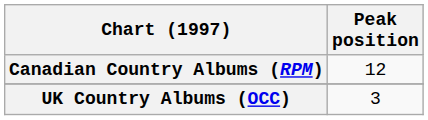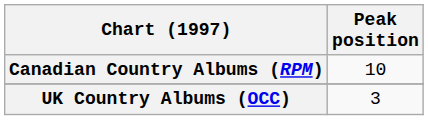 <table class="wikitable sortable plainrowheaders" style="text-align:center">
 <tr>
 <th scope="col">Chart (1997)</th>
 <th scope="col">Peak<br>position</th>
 </tr>
 <tr>
 <th scope="row">Canadian Country Albums (<em><a href='#'>RPM</a></em>)</th>
-<td>12</td>
+<td>10</td>
 </tr>
 <tr>
 </tr>
 <tr>
 </tr>
 <tr>
 <th scope="row">UK Country Albums (<a href='#'>OCC</a>)</th>
 <td align="center">3</td>
 </tr>
 </table>
